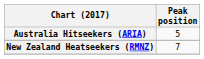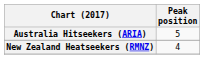 <table class="wikitable sortable plainrowheaders" style="text-align:center">
 <tr>
 <th scope="col">Chart (2017)</th>
 <th scope="col">Peak<br> position</th>
 </tr>
 <tr>
 <th scope="row">Australia Hitseekers (<a href='#'>ARIA</a>)</th>
 <td>5</td>
 </tr>
 <tr>
 </tr>
 <tr>
 <th scope="row">New Zealand Heatseekers (<a href='#'>RMNZ</a>)</th>
-<td>7</td>
+<td>4</td>
 </tr>
 <tr>
 </tr>
 <tr>
 </tr>
 <tr>
 </tr>
 </table>
